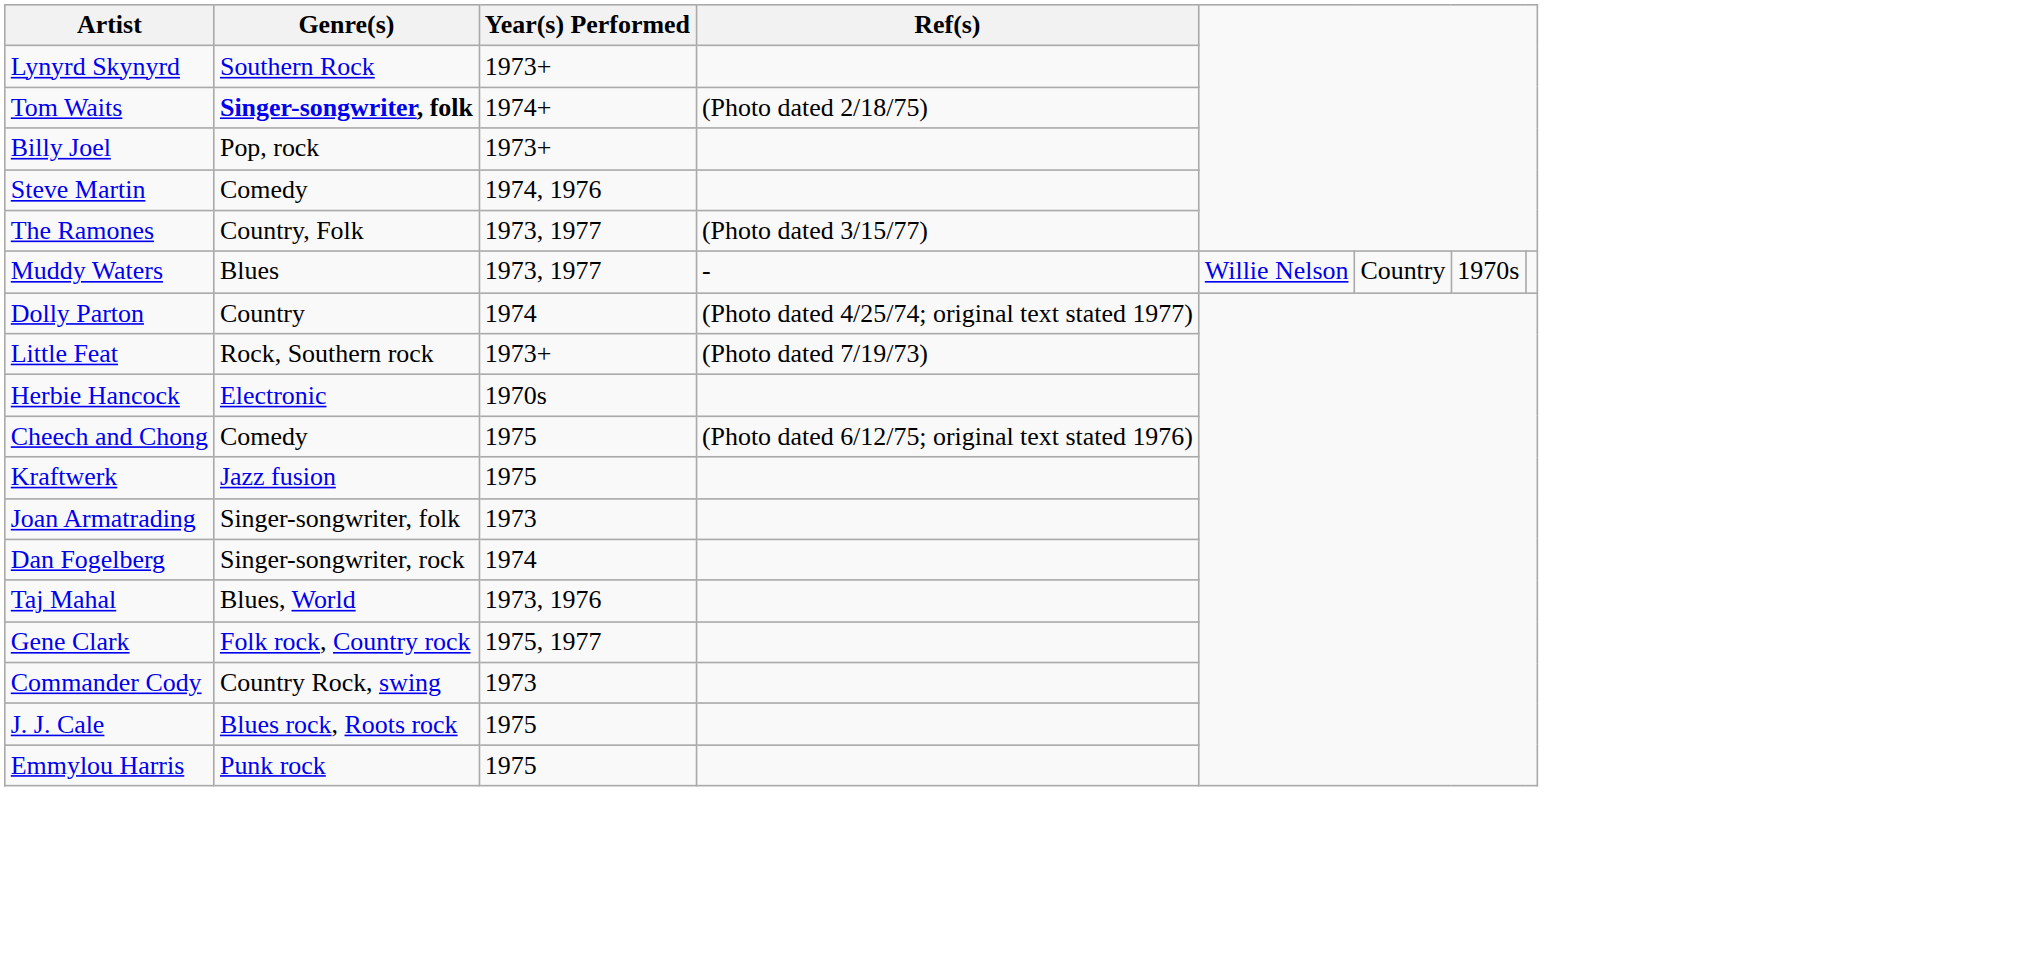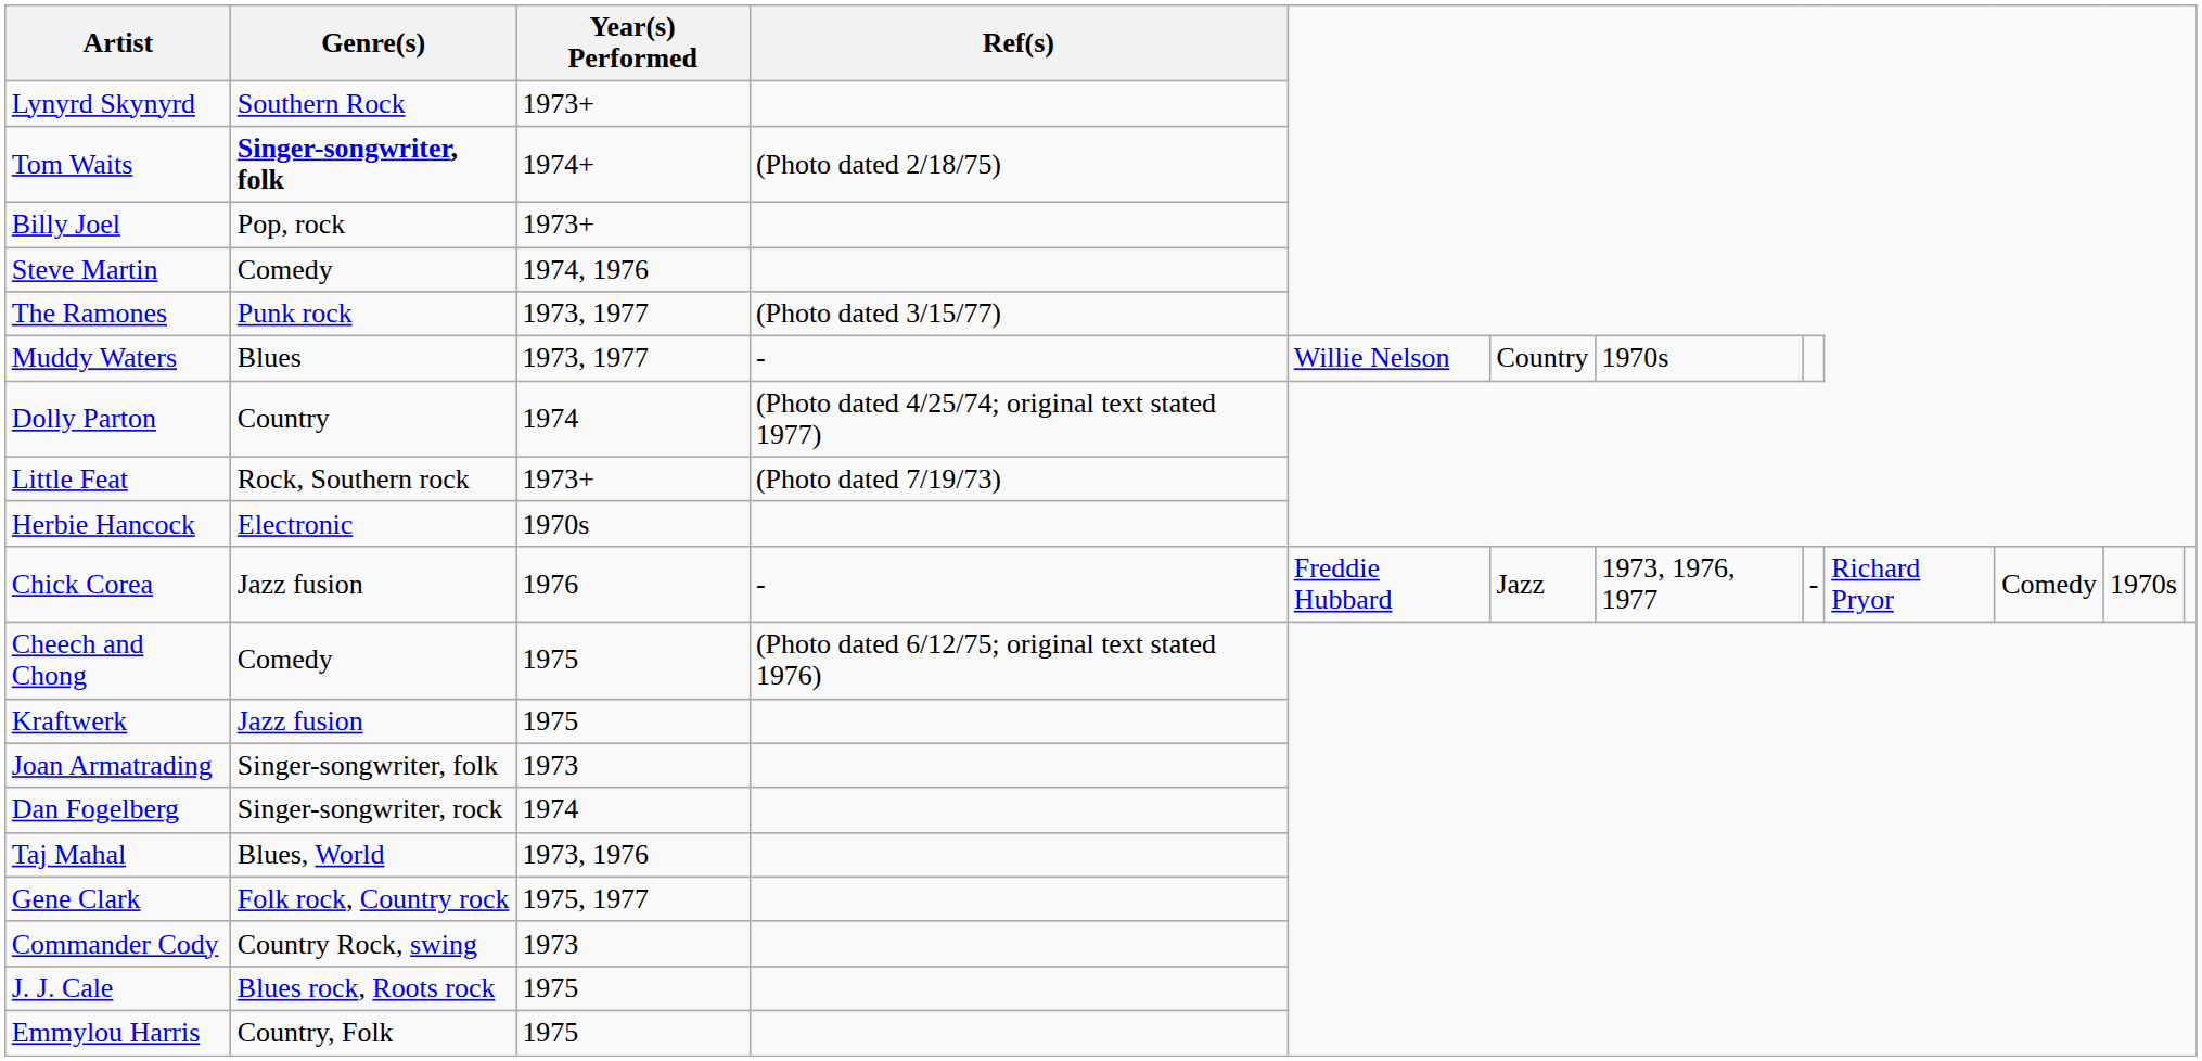 <table class="wikitable sortable">
 <tr>
 <th>Artist</th>
 <th>Genre(s)</th>
 <th>Year(s) Performed</th>
 <th>Ref(s)</th>
 </tr>
 <tr>
 <td><a href='#'>Lynyrd Skynyrd</a></td>
 <td><a href='#'>Southern Rock</a></td>
 <td>1973+</td>
 <td></td>
 </tr>
 <tr>
 <td><a href='#'>Tom Waits</a></td>
 <td><strong><a href='#'>Singer-songwriter</a>, folk</strong></td>
 <td>1974+</td>
 <td> (Photo dated 2/18/75)</td>
 </tr>
 <tr>
 <td><a href='#'>Billy Joel</a></td>
 <td>Pop, rock</td>
 <td>1973+</td>
 <td></td>
 </tr>
 <tr>
 <td><a href='#'>Steve Martin</a></td>
 <td>Comedy</td>
 <td>1974, 1976</td>
 <td></td>
 </tr>
 <tr>
 <td><a href='#'>The Ramones</a></td>
-<td>Country, Folk</td>
+<td><a href='#'>Punk rock</a></td>
 <td>1973, 1977</td>
 <td> (Photo dated 3/15/77)</td>
 </tr>
 <tr>
 <td><a href='#'>Muddy Waters</a></td>
 <td>Blues</td>
 <td>1973, 1977</td>
 <td>-</td>
 <td><a href='#'>Willie Nelson</a></td>
 <td>Country</td>
 <td>1970s</td>
 <td></td>
 </tr>
 <tr>
 <td><a href='#'>Dolly Parton</a></td>
 <td>Country</td>
 <td>1974</td>
 <td> (Photo dated 4/25/74; original text stated 1977)</td>
 </tr>
 <tr>
 <td><a href='#'>Little Feat</a></td>
 <td>Rock, Southern rock</td>
 <td>1973+</td>
 <td> (Photo dated 7/19/73)</td>
 </tr>
 <tr>
 <td><a href='#'>Herbie Hancock</a></td>
 <td><a href='#'>Electronic</a></td>
+<td>1970s</td>
+<td></td>
+</tr>
+<tr>
+<td><a href='#'>Chick Corea</a></td>
+<td>Jazz fusion</td>
+<td>1976</td>
+<td>-</td>
+<td><a href='#'>Freddie Hubbard</a></td>
+<td>Jazz</td>
+<td>1973, 1976, 1977</td>
+<td>-</td>
+<td><a href='#'>Richard Pryor</a></td>
+<td>Comedy</td>
 <td>1970s</td>
 <td></td>
 </tr>
 <tr>
 <td><a href='#'>Cheech and Chong</a></td>
 <td>Comedy</td>
 <td>1975</td>
 <td> (Photo dated 6/12/75; original text stated 1976)</td>
 </tr>
 <tr>
 <td><a href='#'>Kraftwerk</a></td>
 <td><a href='#'>Jazz fusion</a></td>
 <td>1975</td>
 <td></td>
 </tr>
 <tr>
 <td><a href='#'>Joan Armatrading</a></td>
 <td>Singer-songwriter, folk</td>
 <td>1973</td>
 <td></td>
 </tr>
 <tr>
 <td><a href='#'>Dan Fogelberg</a></td>
 <td>Singer-songwriter, rock</td>
 <td>1974</td>
 <td></td>
 </tr>
 <tr>
 <td><a href='#'>Taj Mahal</a></td>
 <td>Blues, <a href='#'>World</a></td>
 <td>1973, 1976</td>
 <td></td>
 </tr>
 <tr>
 <td><a href='#'>Gene Clark</a></td>
 <td><a href='#'>Folk rock</a>, <a href='#'>Country rock</a></td>
 <td>1975, 1977</td>
 <td></td>
 </tr>
 <tr>
 <td><a href='#'>Commander Cody</a></td>
 <td>Country Rock, <a href='#'>swing</a></td>
 <td>1973</td>
 <td></td>
 </tr>
 <tr>
 <td><a href='#'>J. J. Cale</a></td>
 <td><a href='#'>Blues rock</a>, <a href='#'>Roots rock</a></td>
 <td>1975</td>
 <td></td>
 </tr>
 <tr>
 <td><a href='#'>Emmylou Harris</a></td>
-<td><a href='#'>Punk rock</a></td>
+<td>Country, Folk</td>
 <td>1975</td>
 <td></td>
 </tr>
 </table>
